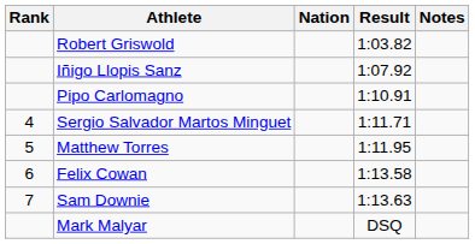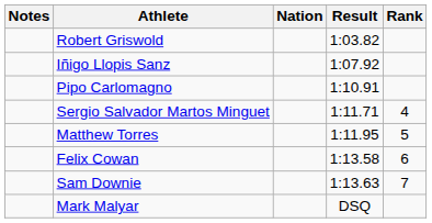 <table class="wikitable sortable" style="text-align:center">
 <tr>
-<th>Rank</th>
+<th>Notes</th>
 <th>Athlete</th>
 <th>Nation</th>
 <th>Result</th>
-<th>Notes</th>
+<th>Rank</th>
 </tr>
 <tr>
 <td></td>
 <td align=left><a href='#'>Robert Griswold</a></td>
 <td align=left></td>
 <td>1:03.82</td>
 <td></td>
 </tr>
 <tr>
 <td></td>
 <td align=left><a href='#'>Iñigo Llopis Sanz</a></td>
 <td align=left></td>
 <td>1:07.92</td>
 <td></td>
 </tr>
 <tr>
 <td></td>
 <td align=left><a href='#'>Pipo Carlomagno</a></td>
 <td align=left></td>
 <td>1:10.91</td>
 <td></td>
 </tr>
 <tr>
-<td>4</td>
+<td></td>
 <td align=left><a href='#'>Sergio Salvador Martos Minguet</a></td>
 <td align=left></td>
 <td>1:11.71</td>
-<td></td>
+<td>4</td>
 </tr>
 <tr>
-<td>5</td>
+<td></td>
 <td align=left><a href='#'>Matthew Torres</a></td>
 <td align=left></td>
 <td>1:11.95</td>
-<td></td>
+<td>5</td>
 </tr>
 <tr>
-<td>6</td>
+<td></td>
 <td align=left><a href='#'>Felix Cowan</a></td>
 <td align=left></td>
 <td>1:13.58</td>
-<td></td>
+<td>6</td>
 </tr>
 <tr>
-<td>7</td>
+<td></td>
 <td align=left><a href='#'>Sam Downie</a></td>
 <td align=left></td>
 <td>1:13.63</td>
-<td></td>
+<td>7</td>
 </tr>
 <tr>
 <td></td>
 <td align=left><a href='#'>Mark Malyar</a></td>
 <td align=left></td>
 <td>DSQ</td>
 <td></td>
 </tr>
 </table>
